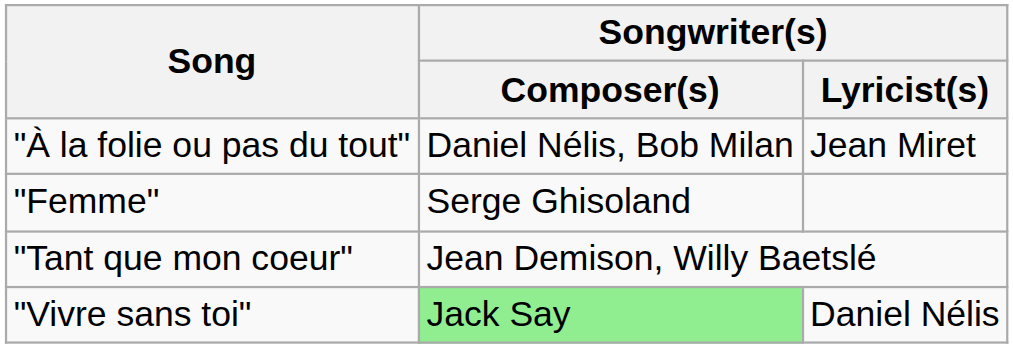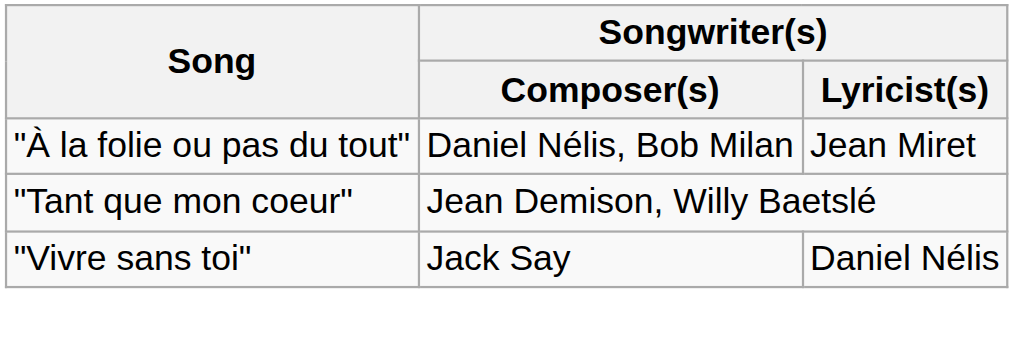 <table class="sortable wikitable" style="margin: 1em auto 1em auto; text-align:left">
 <tr>
 <th rowspan="2">Song</th>
 <th colspan="2">Songwriter(s)</th>
 </tr>
 <tr>
 <th>Composer(s)</th>
 <th>Lyricist(s)</th>
 </tr>
 <tr>
 <td>"À la folie ou pas du tout"</td>
 <td>Daniel Nélis, Bob Milan</td>
 <td>Jean Miret</td>
 </tr>
 <tr>
-<td>"Femme"</td>
-<td>Serge Ghisoland</td>
-<td></td>
-</tr>
-<tr>
 <td>"Tant que mon coeur"</td>
 <td colspan="2">Jean Demison, Willy Baetslé</td>
 </tr>
 <tr>
 <td>"Vivre sans toi"</td>
-<td style="background: lightgreen;">Jack Say</td>
+<td>Jack Say</td>
 <td>Daniel Nélis</td>
 </tr>
 </table>
